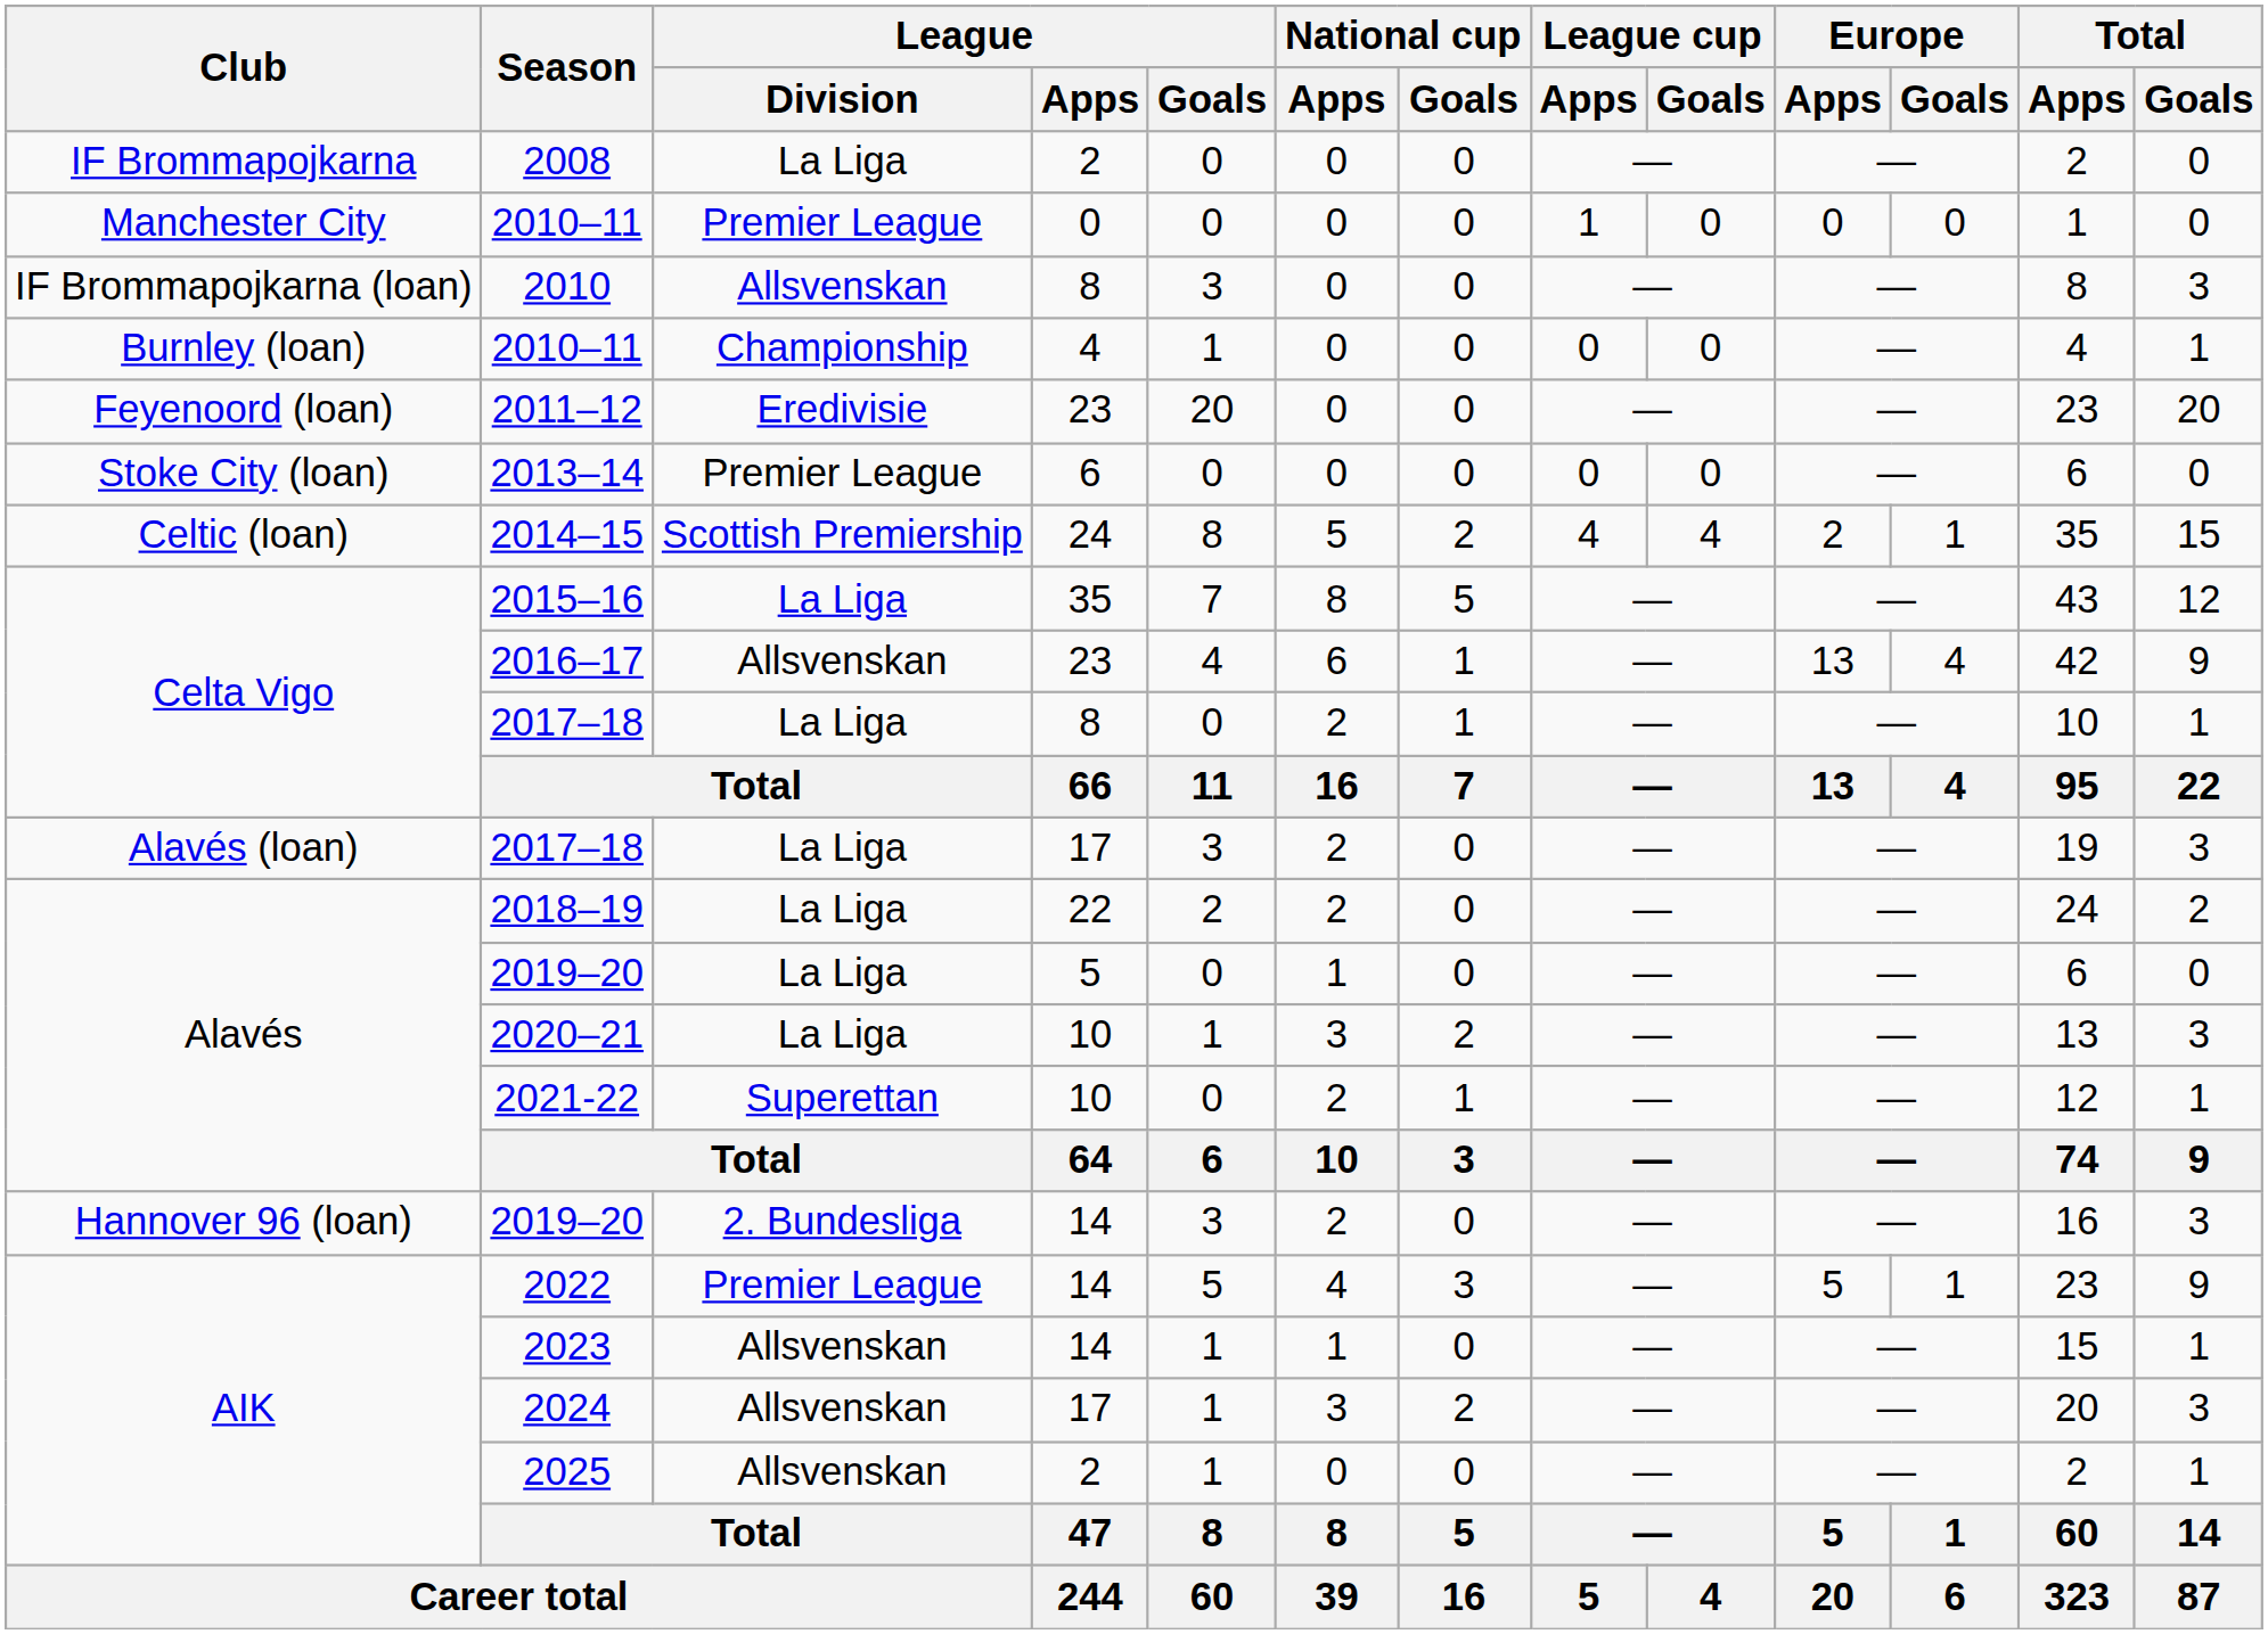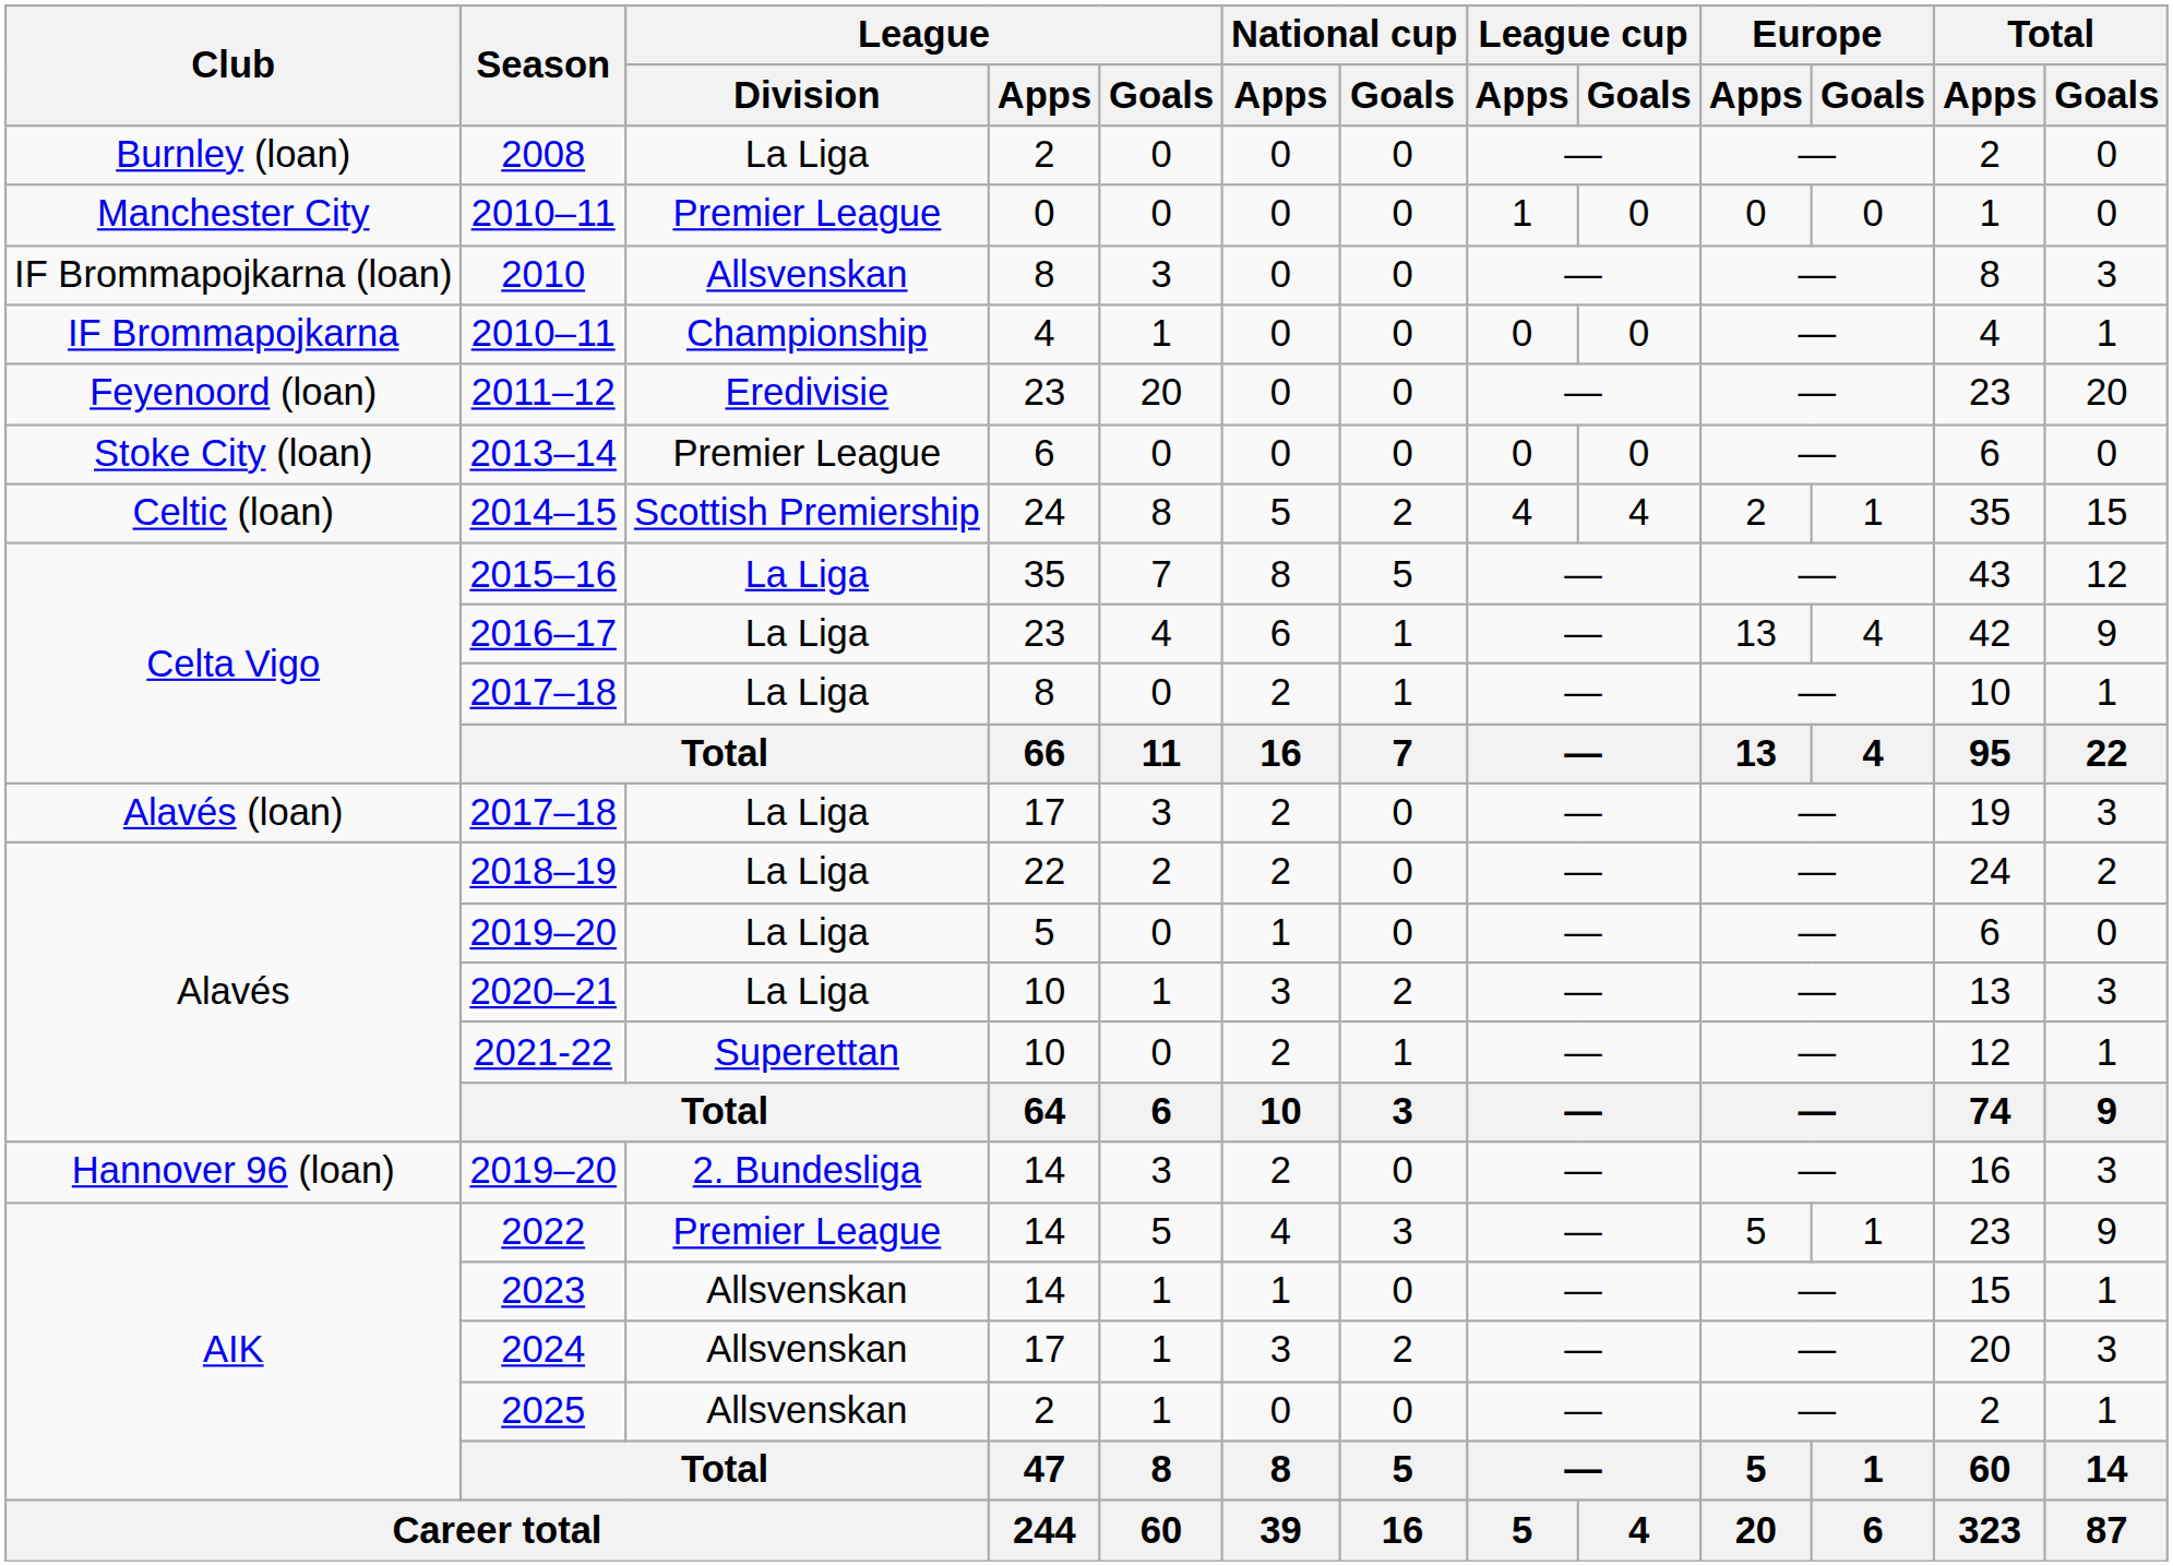 <table class="wikitable" style="text-align: center;">
 <tr>
 <th rowspan="2">Club</th>
 <th rowspan="2">Season</th>
 <th colspan="3">League</th>
 <th colspan="2">National cup</th>
 <th colspan="2">League cup</th>
 <th colspan="2">Europe</th>
 <th colspan="2">Total</th>
 </tr>
 <tr>
 <th>Division</th>
 <th>Apps</th>
 <th>Goals</th>
 <th>Apps</th>
 <th>Goals</th>
 <th>Apps</th>
 <th>Goals</th>
 <th>Apps</th>
 <th>Goals</th>
 <th>Apps</th>
 <th>Goals</th>
 </tr>
 <tr>
-<td><a href='#'>IF Brommapojkarna</a></td>
+<td><a href='#'>Burnley</a> (loan)</td>
 <td><a href='#'>2008</a></td>
 <td>La Liga</td>
 <td>2</td>
 <td>0</td>
 <td>0</td>
 <td>0</td>
 <td colspan="2">—</td>
 <td colspan="2">—</td>
 <td>2</td>
 <td>0</td>
 </tr>
 <tr>
 <td><a href='#'>Manchester City</a></td>
 <td><a href='#'>2010–11</a></td>
 <td><a href='#'>Premier League</a></td>
 <td>0</td>
 <td>0</td>
 <td>0</td>
 <td>0</td>
 <td>1</td>
 <td>0</td>
 <td>0</td>
 <td>0</td>
 <td>1</td>
 <td>0</td>
 </tr>
 <tr>
 <td>IF Brommapojkarna (loan)</td>
 <td><a href='#'>2010</a></td>
 <td><a href='#'>Allsvenskan</a></td>
 <td>8</td>
 <td>3</td>
 <td>0</td>
 <td>0</td>
 <td colspan="2">—</td>
 <td colspan="2">—</td>
 <td>8</td>
 <td>3</td>
 </tr>
 <tr>
-<td><a href='#'>Burnley</a> (loan)</td>
+<td><a href='#'>IF Brommapojkarna</a></td>
 <td><a href='#'>2010–11</a></td>
 <td><a href='#'>Championship</a></td>
 <td>4</td>
 <td>1</td>
 <td>0</td>
 <td>0</td>
 <td>0</td>
 <td>0</td>
 <td colspan="2">—</td>
 <td>4</td>
 <td>1</td>
 </tr>
 <tr>
 <td><a href='#'>Feyenoord</a> (loan)</td>
 <td><a href='#'>2011–12</a></td>
 <td><a href='#'>Eredivisie</a></td>
 <td>23</td>
 <td>20</td>
 <td>0</td>
 <td>0</td>
 <td colspan="2">—</td>
 <td colspan="2">—</td>
 <td>23</td>
 <td>20</td>
 </tr>
 <tr>
 <td><a href='#'>Stoke City</a> (loan)</td>
 <td><a href='#'>2013–14</a></td>
 <td>Premier League</td>
 <td>6</td>
 <td>0</td>
 <td>0</td>
 <td>0</td>
 <td>0</td>
 <td>0</td>
 <td colspan="2">—</td>
 <td>6</td>
 <td>0</td>
 </tr>
 <tr>
 <td><a href='#'>Celtic</a> (loan)</td>
 <td><a href='#'>2014–15</a></td>
 <td><a href='#'>Scottish Premiership</a></td>
 <td>24</td>
 <td>8</td>
 <td>5</td>
 <td>2</td>
 <td>4</td>
 <td>4</td>
 <td>2</td>
 <td>1</td>
 <td>35</td>
 <td>15</td>
 </tr>
 <tr>
 <td rowspan=4><a href='#'>Celta Vigo</a></td>
 <td><a href='#'>2015–16</a></td>
 <td><a href='#'>La Liga</a></td>
 <td>35</td>
 <td>7</td>
 <td>8</td>
 <td>5</td>
 <td colspan="2">—</td>
 <td colspan="2">—</td>
 <td>43</td>
 <td>12</td>
 </tr>
 <tr>
 <td><a href='#'>2016–17</a></td>
-<td>Allsvenskan</td>
+<td>La Liga</td>
 <td>23</td>
 <td>4</td>
 <td>6</td>
 <td>1</td>
 <td colspan="2">—</td>
 <td>13</td>
 <td>4</td>
 <td>42</td>
 <td>9</td>
 </tr>
 <tr>
 <td><a href='#'>2017–18</a></td>
 <td>La Liga</td>
 <td>8</td>
 <td>0</td>
 <td>2</td>
 <td>1</td>
 <td colspan="2">—</td>
 <td colspan="2">—</td>
 <td>10</td>
 <td>1</td>
 </tr>
 <tr>
 <th colspan="2">Total</th>
 <th>66</th>
 <th>11</th>
 <th>16</th>
 <th>7</th>
 <th colspan="2">—</th>
 <th>13</th>
 <th>4</th>
 <th>95</th>
 <th>22</th>
 </tr>
 <tr>
 <td><a href='#'>Alavés</a> (loan)</td>
 <td><a href='#'>2017–18</a></td>
 <td>La Liga</td>
 <td>17</td>
 <td>3</td>
 <td>2</td>
 <td>0</td>
 <td colspan="2">—</td>
 <td colspan="2">—</td>
 <td>19</td>
 <td>3</td>
 </tr>
 <tr>
 <td rowspan="5">Alavés</td>
 <td><a href='#'>2018–19</a></td>
 <td>La Liga</td>
 <td>22</td>
 <td>2</td>
 <td>2</td>
 <td>0</td>
 <td colspan="2">—</td>
 <td colspan="2">—</td>
 <td>24</td>
 <td>2</td>
 </tr>
 <tr>
 <td><a href='#'>2019–20</a></td>
 <td>La Liga</td>
 <td>5</td>
 <td>0</td>
 <td>1</td>
 <td>0</td>
 <td colspan="2">—</td>
 <td colspan="2">—</td>
 <td>6</td>
 <td>0</td>
 </tr>
 <tr>
 <td><a href='#'>2020–21</a></td>
 <td>La Liga</td>
 <td>10</td>
 <td>1</td>
 <td>3</td>
 <td>2</td>
 <td colspan="2">—</td>
 <td colspan="2">—</td>
 <td>13</td>
 <td>3</td>
 </tr>
 <tr>
 <td><a href='#'>2021-22</a></td>
 <td><a href='#'>Superettan</a></td>
 <td>10</td>
 <td>0</td>
 <td>2</td>
 <td>1</td>
 <td colspan="2">—</td>
 <td colspan="2">—</td>
 <td>12</td>
 <td>1</td>
 </tr>
 <tr>
 <th colspan=2>Total</th>
 <th>64</th>
 <th>6</th>
 <th>10</th>
 <th>3</th>
 <th colspan="2">—</th>
 <th colspan="2">—</th>
 <th>74</th>
 <th>9</th>
 </tr>
 <tr>
 <td><a href='#'>Hannover 96</a> (loan)</td>
 <td><a href='#'>2019–20</a></td>
 <td><a href='#'>2. Bundesliga</a></td>
 <td>14</td>
 <td>3</td>
 <td>2</td>
 <td>0</td>
 <td colspan="2">—</td>
 <td colspan="2">—</td>
 <td>16</td>
 <td>3</td>
 </tr>
 <tr>
 <td rowspan="5"><a href='#'>AIK</a></td>
 <td><a href='#'>2022</a></td>
 <td><a href='#'>Premier League</a></td>
 <td>14</td>
 <td>5</td>
 <td>4</td>
 <td>3</td>
 <td colspan="2">—</td>
 <td>5</td>
 <td>1</td>
 <td>23</td>
 <td>9</td>
 </tr>
 <tr>
 <td><a href='#'>2023</a></td>
 <td>Allsvenskan</td>
 <td>14</td>
 <td>1</td>
 <td>1</td>
 <td>0</td>
 <td colspan="2">—</td>
 <td colspan="2">—</td>
 <td>15</td>
 <td>1</td>
 </tr>
 <tr>
 <td><a href='#'>2024</a></td>
 <td>Allsvenskan</td>
 <td>17</td>
 <td>1</td>
 <td>3</td>
 <td>2</td>
 <td colspan="2">—</td>
 <td colspan="2">—</td>
 <td>20</td>
 <td>3</td>
 </tr>
 <tr>
 <td><a href='#'>2025</a></td>
 <td>Allsvenskan</td>
 <td>2</td>
 <td>1</td>
 <td>0</td>
 <td>0</td>
 <td colspan="2">—</td>
 <td colspan="2">—</td>
 <td>2</td>
 <td>1</td>
 </tr>
 <tr>
 <th colspan=2>Total</th>
 <th>47</th>
 <th>8</th>
 <th>8</th>
 <th>5</th>
 <th colspan="2">—</th>
 <th>5</th>
 <th>1</th>
 <th>60</th>
 <th>14</th>
 </tr>
 <tr>
 <th colspan="3">Career total</th>
 <th>244</th>
 <th>60</th>
 <th>39</th>
 <th>16</th>
 <th>5</th>
 <th>4</th>
 <th>20</th>
 <th>6</th>
 <th>323</th>
 <th>87</th>
 </tr>
 </table>
